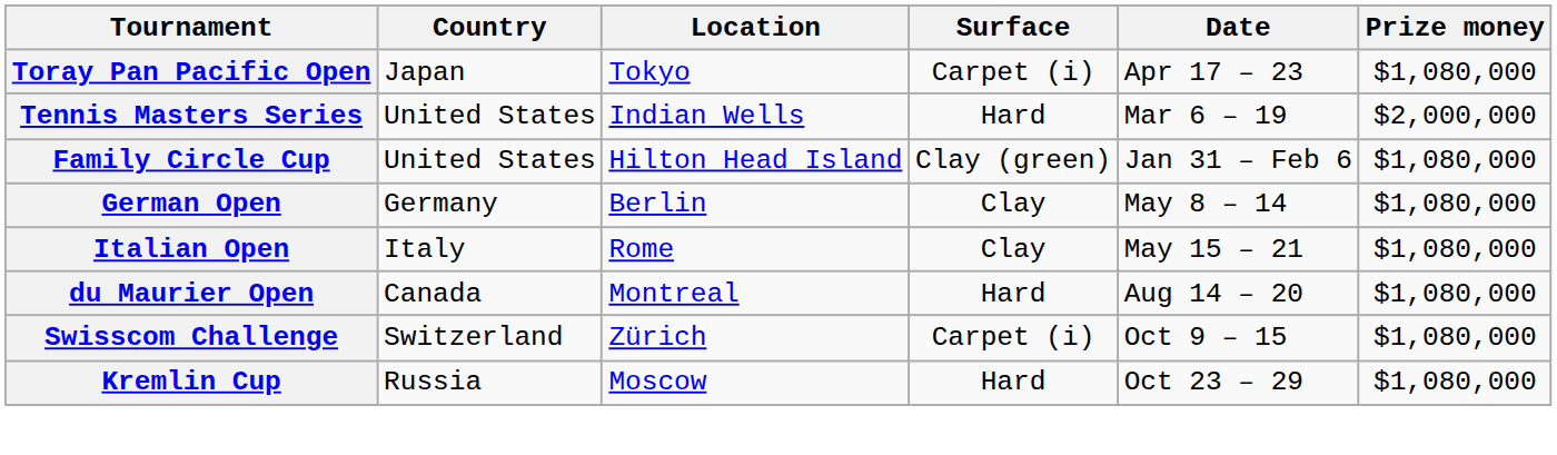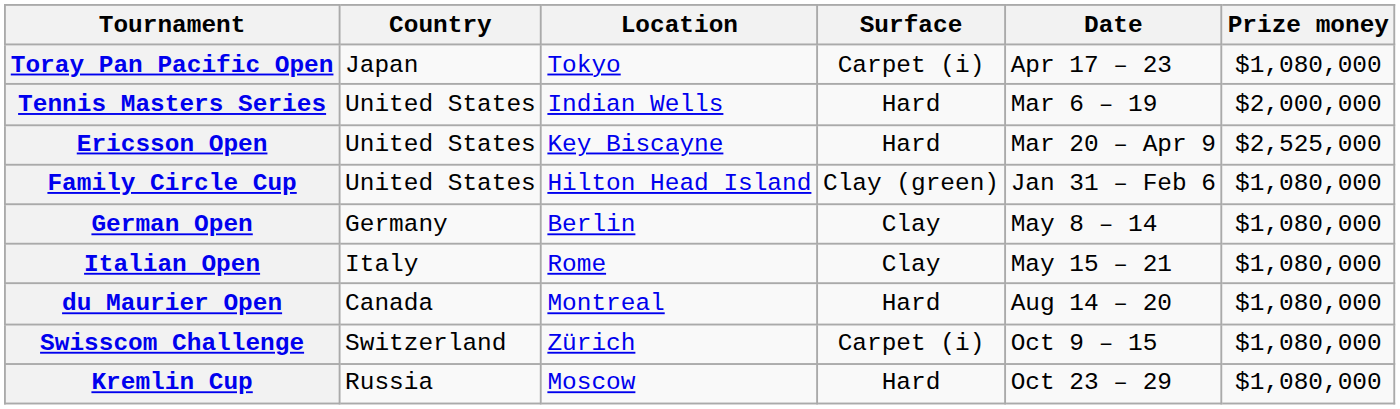 <table class="wikitable plainrowheaders nowrap">
 <tr>
 <th scope="col">Tournament</th>
 <th scope="col">Country</th>
 <th scope="col">Location</th>
 <th scope="col">Surface</th>
 <th scope="col">Date</th>
 <th scope="col">Prize money</th>
 </tr>
 <tr>
 <th scope="row"><a href='#'>Toray Pan Pacific Open</a></th>
 <td>Japan</td>
 <td><a href='#'>Tokyo</a></td>
 <td align="center">Carpet (i)</td>
 <td>Apr 17 – 23</td>
 <td align="center">$1,080,000</td>
 </tr>
 <tr>
 <th scope="row"><a href='#'>Tennis Masters Series</a></th>
 <td>United States</td>
 <td><a href='#'>Indian Wells</a></td>
 <td align="center">Hard</td>
 <td>Mar 6 – 19</td>
 <td align="center">$2,000,000</td>
+</tr>
+<tr>
+<th scope="row"><a href='#'>Ericsson Open</a></th>
+<td>United States</td>
+<td><a href='#'>Key Biscayne</a></td>
+<td align="center">Hard</td>
+<td>Mar 20 – Apr 9</td>
+<td align="center">$2,525,000</td>
 </tr>
 <tr>
 <th scope="row"><a href='#'>Family Circle Cup</a></th>
 <td>United States</td>
 <td><a href='#'>Hilton Head Island</a></td>
 <td align="center">Clay (green)</td>
 <td>Jan 31 – Feb 6</td>
 <td align="center">$1,080,000</td>
 </tr>
 <tr>
 <th scope="row"><a href='#'>German Open</a></th>
 <td>Germany</td>
 <td><a href='#'>Berlin</a></td>
 <td align="center">Clay</td>
 <td>May 8 – 14</td>
 <td align="center">$1,080,000</td>
 </tr>
 <tr>
 <th scope="row"><a href='#'>Italian Open</a></th>
 <td>Italy</td>
 <td><a href='#'>Rome</a></td>
 <td align="center">Clay</td>
 <td>May 15 – 21</td>
 <td align="center">$1,080,000</td>
 </tr>
 <tr>
 <th scope="row"><a href='#'>du Maurier Open</a></th>
 <td>Canada</td>
 <td><a href='#'>Montreal</a></td>
 <td align="center">Hard</td>
 <td>Aug 14 – 20</td>
 <td align="center">$1,080,000</td>
 </tr>
 <tr>
 <th scope="row"><a href='#'>Swisscom Challenge</a></th>
 <td>Switzerland</td>
 <td><a href='#'>Zürich</a></td>
 <td align="center">Carpet (i)</td>
 <td>Oct 9 – 15</td>
 <td align="center">$1,080,000</td>
 </tr>
 <tr>
 <th scope="row"><a href='#'>Kremlin Cup</a></th>
 <td>Russia</td>
 <td><a href='#'>Moscow</a></td>
 <td align="center">Hard</td>
 <td>Oct 23 – 29</td>
 <td align="center">$1,080,000</td>
 </tr>
 </table>
